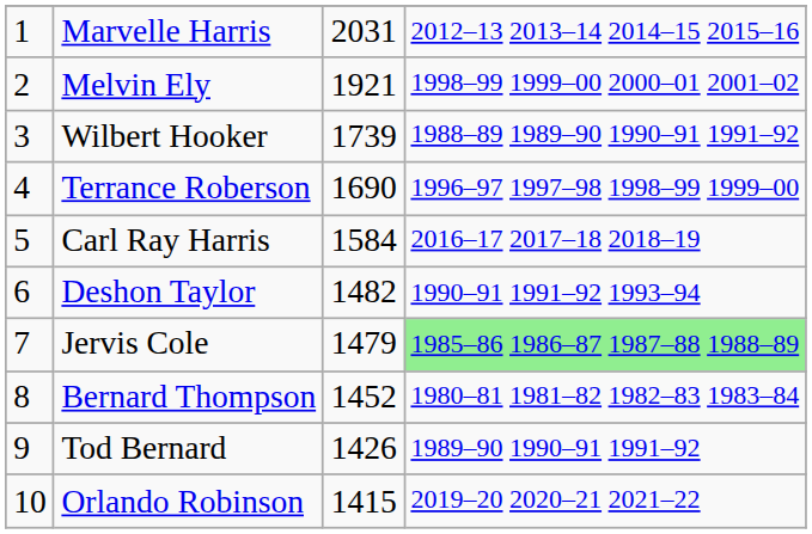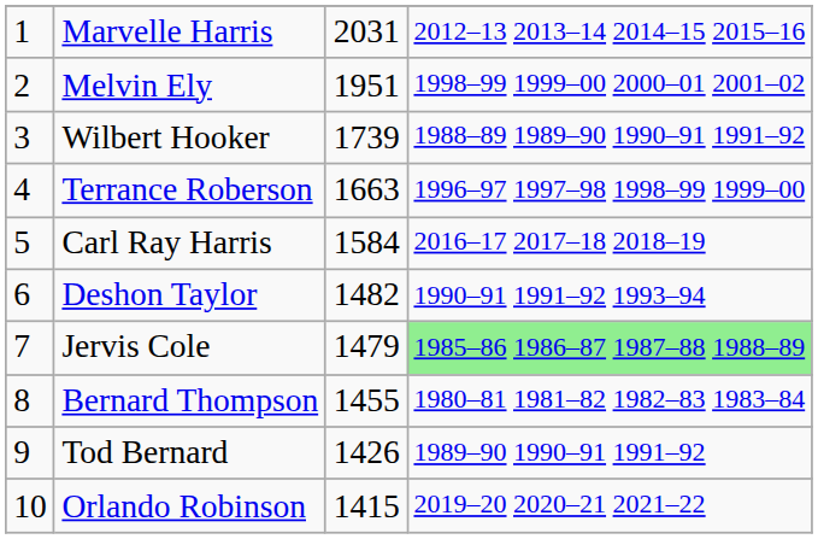 <table class="wikitable">
 <tr>
 </tr>
 <tr>
 <td>1</td>
 <td><a href='#'>Marvelle Harris</a></td>
 <td>2031</td>
 <td style="font-size:80%;"><a href='#'>2012–13</a> <a href='#'>2013–14</a> <a href='#'>2014–15</a> <a href='#'>2015–16</a></td>
 </tr>
 <tr>
 <td>2</td>
 <td><a href='#'>Melvin Ely</a></td>
-<td>1921</td>
+<td>1951</td>
 <td style="font-size:80%;"><a href='#'>1998–99</a> <a href='#'>1999–00</a> <a href='#'>2000–01</a> <a href='#'>2001–02</a></td>
 </tr>
 <tr>
 <td>3</td>
 <td>Wilbert Hooker</td>
 <td>1739</td>
 <td style="font-size:80%;"><a href='#'>1988–89</a> <a href='#'>1989–90</a> <a href='#'>1990–91</a> <a href='#'>1991–92</a></td>
 </tr>
 <tr>
 <td>4</td>
 <td><a href='#'>Terrance Roberson</a></td>
-<td>1690</td>
+<td>1663</td>
 <td style="font-size:80%;"><a href='#'>1996–97</a> <a href='#'>1997–98</a> <a href='#'>1998–99</a> <a href='#'>1999–00</a></td>
 </tr>
 <tr>
 <td>5</td>
 <td>Carl Ray Harris</td>
 <td>1584</td>
 <td style="font-size:80%;"><a href='#'>2016–17</a> <a href='#'>2017–18</a> <a href='#'>2018–19</a></td>
 </tr>
 <tr>
 <td>6</td>
 <td><a href='#'>Deshon Taylor</a></td>
 <td>1482</td>
 <td style="font-size:80%;"><a href='#'>1990–91</a> <a href='#'>1991–92</a> <a href='#'>1993–94</a></td>
 </tr>
 <tr>
 <td>7</td>
 <td>Jervis Cole</td>
 <td>1479</td>
 <td style="background: lightgreen; font-size:80%;"><a href='#'>1985–86</a> <a href='#'>1986–87</a> <a href='#'>1987–88</a> <a href='#'>1988–89</a></td>
 </tr>
 <tr>
 <td>8</td>
 <td><a href='#'>Bernard Thompson</a></td>
-<td>1452</td>
+<td>1455</td>
 <td style="font-size:80%;"><a href='#'>1980–81</a> <a href='#'>1981–82</a> <a href='#'>1982–83</a> <a href='#'>1983–84</a></td>
 </tr>
 <tr>
 <td>9</td>
 <td>Tod Bernard</td>
 <td>1426</td>
 <td style="font-size:80%;"><a href='#'>1989–90</a> <a href='#'>1990–91</a> <a href='#'>1991–92</a></td>
 </tr>
 <tr>
 <td>10</td>
 <td><a href='#'>Orlando Robinson</a></td>
 <td>1415</td>
 <td style="font-size:80%;"><a href='#'>2019–20</a> <a href='#'>2020–21</a> <a href='#'>2021–22</a></td>
 </tr>
 </table>
